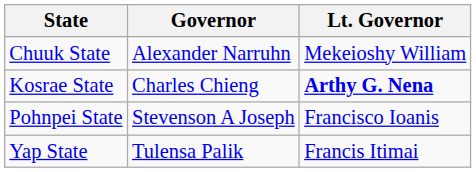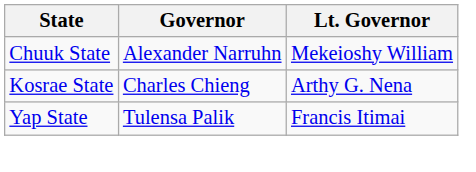 <table class="wikitable">
 <tr>
 <th>State</th>
 <th>Governor</th>
 <th>Lt. Governor</th>
 </tr>
 <tr>
 <td><a href='#'>Chuuk State</a></td>
 <td><a href='#'>Alexander Narruhn</a></td>
 <td><a href='#'>Mekeioshy William</a></td>
 </tr>
 <tr>
 <td><a href='#'>Kosrae State</a></td>
 <td><a href='#'>Charles Chieng</a></td>
-<td><strong><a href='#'>Arthy G. Nena</a></strong></td>
-</tr>
-<tr>
-<td><a href='#'>Pohnpei State</a></td>
-<td><a href='#'>Stevenson A Joseph</a></td>
-<td><a href='#'>Francisco Ioanis</a></td>
+<td><a href='#'>Arthy G. Nena</a></td>
 </tr>
 <tr>
 <td><a href='#'>Yap State</a></td>
 <td><a href='#'>Tulensa Palik</a></td>
 <td><a href='#'>Francis Itimai</a></td>
 </tr>
 </table>
